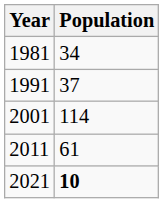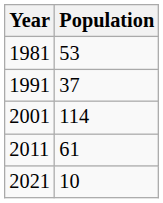 <table class="wikitable">
 <tr>
 <th>Year</th>
 <th>Population</th>
 </tr>
 <tr>
 <td>1981</td>
-<td>34</td>
+<td>53</td>
 </tr>
 <tr>
 <td>1991</td>
 <td>37</td>
 </tr>
 <tr>
 <td>2001</td>
 <td>114</td>
 </tr>
 <tr>
 <td>2011</td>
 <td>61</td>
 </tr>
 <tr>
 <td>2021</td>
-<td><strong>10</strong></td>
+<td>10</td>
 </tr>
 </table>
